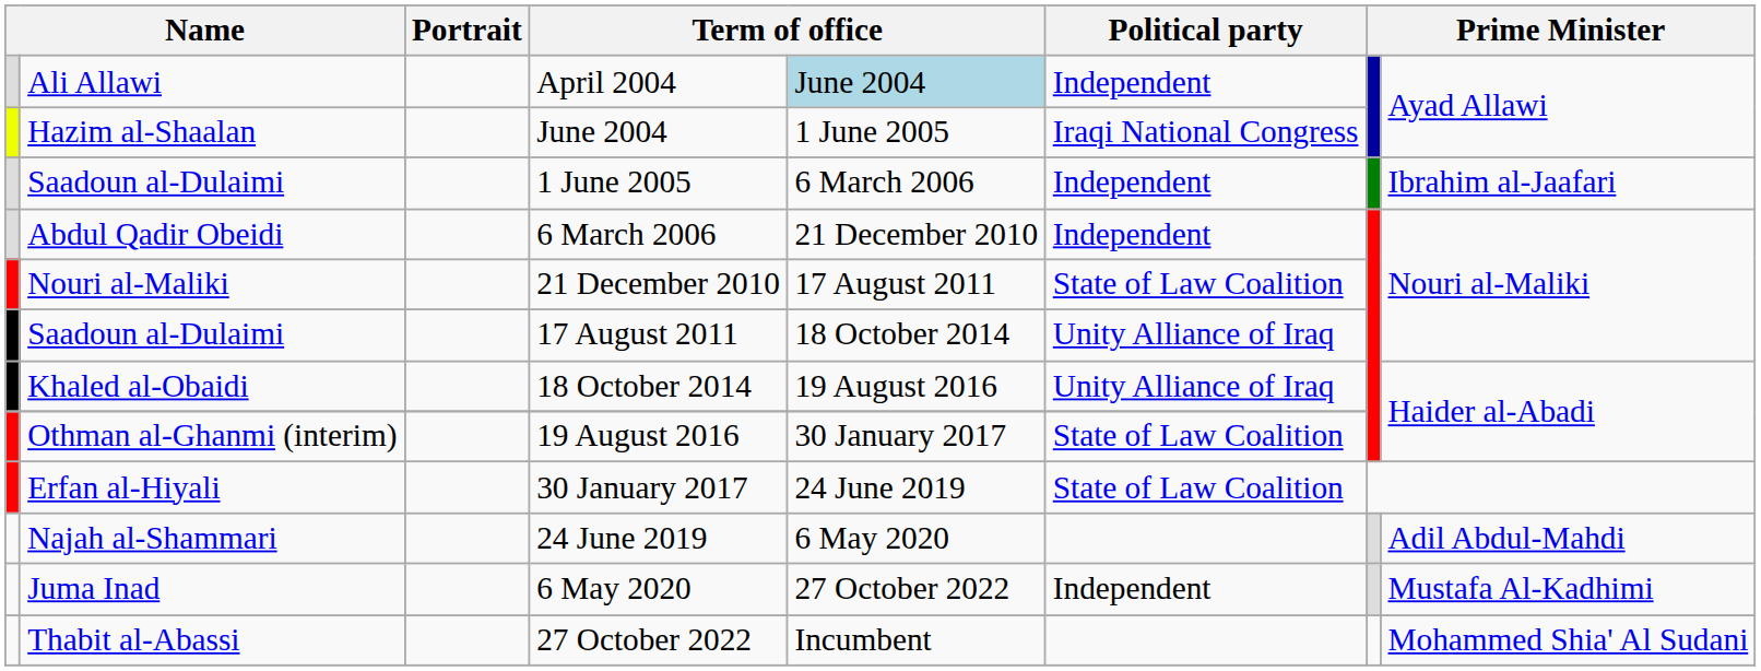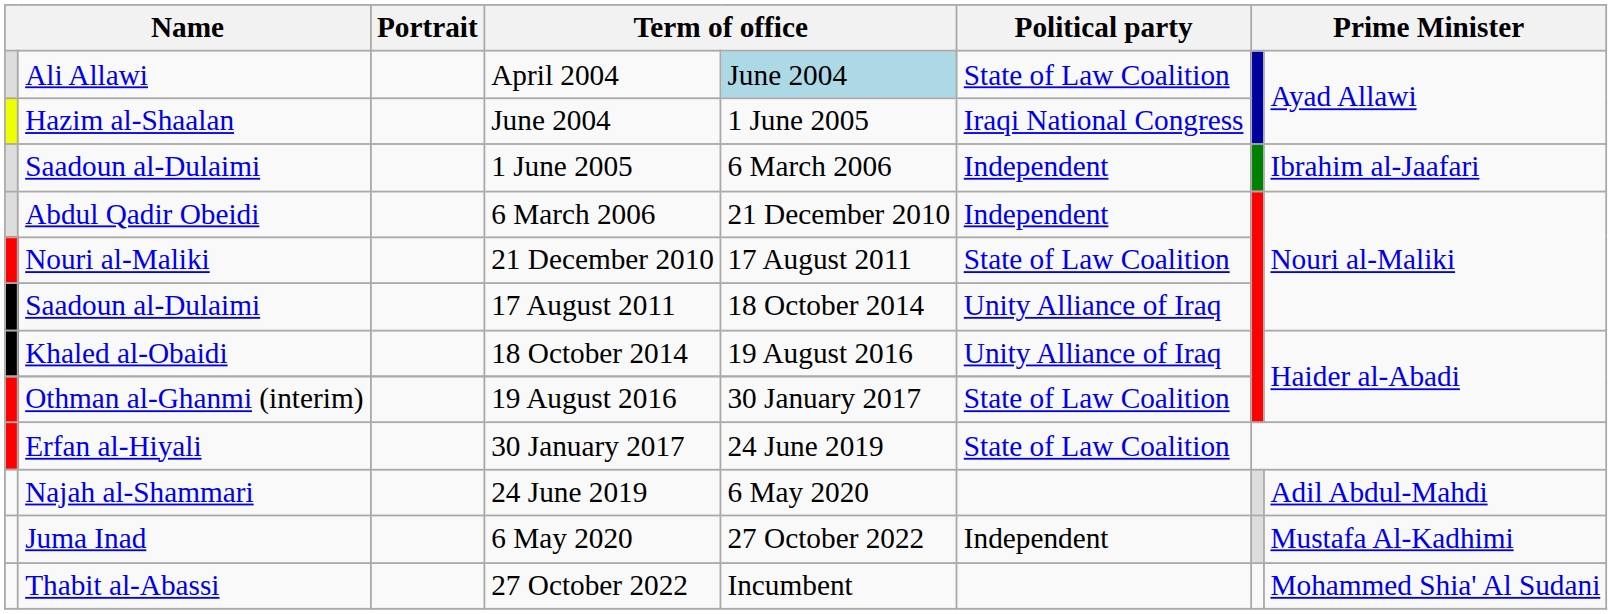 <table class="wikitable">
 <tr>
 <th colspan=2>Name</th>
 <th>Portrait</th>
 <th colspan=2>Term of office</th>
 <th>Political party</th>
 <th colspan=2>Prime Minister</th>
 </tr>
 <tr>
 <td bgcolor="#DDDDDD"></td>
 <td><a href='#'>Ali Allawi</a></td>
 <td></td>
 <td>April 2004</td>
 <td style="background: lightblue;">June 2004</td>
-<td><a href='#'>Independent</a></td>
+<td><a href='#'>State of Law Coalition</a></td>
 <td rowspan="2" bgcolor="#00009F"></td>
 <td rowspan="2"><a href='#'>Ayad Allawi</a></td>
 </tr>
 <tr>
 <td bgcolor="#EEFF00"></td>
 <td><a href='#'>Hazim al-Shaalan</a></td>
 <td></td>
 <td>June 2004</td>
 <td>1 June 2005</td>
 <td><a href='#'>Iraqi National Congress</a></td>
 </tr>
 <tr>
 <td bgcolor="#DDDDDD"></td>
 <td><a href='#'>Saadoun al-Dulaimi</a></td>
 <td></td>
 <td>1 June 2005</td>
 <td>6 March 2006</td>
 <td><a href='#'>Independent</a></td>
 <td bgcolor="#008000"></td>
 <td rowspan="1"><a href='#'>Ibrahim al-Jaafari</a></td>
 </tr>
 <tr>
 <td bgcolor="#DDDDDD"></td>
 <td><a href='#'>Abdul Qadir Obeidi</a></td>
 <td></td>
 <td>6 March 2006</td>
 <td>21 December 2010</td>
 <td><a href='#'>Independent</a></td>
 <td rowspan="6" style="background-color: red"></td>
 <td rowspan="3"><a href='#'>Nouri al-Maliki</a></td>
 </tr>
 <tr>
 <th rowspan="1" style="background-color: red"></th>
 <td rowspan="1"><a href='#'>Nouri al-Maliki</a></td>
 <td rowspan="1"></td>
 <td rowspan="1">21 December 2010</td>
 <td rowspan="1">17 August 2011</td>
 <td rowspan="1"><a href='#'>State of Law Coalition</a></td>
 </tr>
 <tr>
 <td bgcolor="#000000"></td>
 <td><a href='#'>Saadoun al-Dulaimi</a></td>
 <td></td>
 <td>17 August 2011</td>
 <td>18 October 2014</td>
 <td><a href='#'>Unity Alliance of Iraq</a></td>
 </tr>
 <tr>
 <td bgcolor="#000000"></td>
 <td><a href='#'>Khaled al-Obaidi</a></td>
 <td></td>
 <td>18 October 2014</td>
 <td>19 August 2016</td>
 <td><a href='#'>Unity Alliance of Iraq</a></td>
 <td rowspan="3"><a href='#'>Haider al-Abadi</a></td>
 </tr>
 <tr>
 </tr>
 <tr>
 <th rowspan="1" style="background-color: red"></th>
 <td><a href='#'>Othman al-Ghanmi</a> (interim)</td>
 <td></td>
 <td>19 August 2016</td>
 <td>30 January 2017</td>
 <td><a href='#'>State of Law Coalition</a></td>
 </tr>
 <tr>
 <th rowspan="1" style="background-color: red"></th>
 <td><a href='#'>Erfan al-Hiyali</a></td>
 <td></td>
 <td>30 January 2017</td>
 <td>24 June 2019</td>
 <td><a href='#'>State of Law Coalition</a></td>
 </tr>
 <tr>
 <td></td>
 <td><a href='#'>Najah al-Shammari</a></td>
 <td></td>
 <td>24 June 2019</td>
 <td>6 May 2020</td>
 <td></td>
 <td bgcolor="#DDDDDD"></td>
 <td rowspan="1"><a href='#'>Adil Abdul-Mahdi</a></td>
 </tr>
 <tr>
 <td></td>
 <td><a href='#'>Juma Inad</a></td>
 <td></td>
 <td>6 May 2020</td>
 <td>27 October 2022</td>
 <td>Independent</td>
 <td bgcolor="#DDDDDD"></td>
 <td rowspan="1"><a href='#'>Mustafa Al-Kadhimi</a></td>
 </tr>
 <tr>
 <td></td>
 <td><a href='#'>Thabit al-Abassi</a></td>
 <td></td>
 <td>27 October 2022</td>
 <td>Incumbent</td>
 <td></td>
 <td></td>
 <td><a href='#'>Mohammed Shia' Al Sudani</a></td>
 </tr>
 </table>
